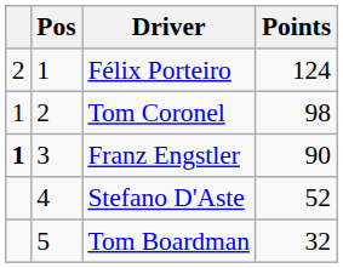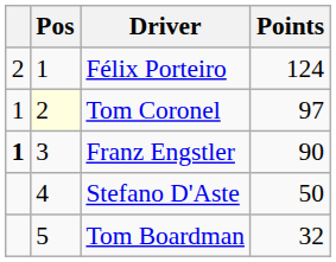 <table class="wikitable" style="font-size: 95%;">
 <tr>
 <th></th>
 <th>Pos</th>
 <th>Driver</th>
 <th>Points</th>
 </tr>
 <tr>
 <td align="left"> 2</td>
 <td>1</td>
 <td> <a href='#'>Félix Porteiro</a></td>
 <td align="right">124</td>
 </tr>
 <tr>
 <td align="left"> 1</td>
-<td>2</td>
+<td style="background: lightyellow;">2</td>
 <td> <a href='#'>Tom Coronel</a></td>
-<td align="right">98</td>
+<td align="right">97</td>
 </tr>
 <tr>
 <td align="left"><strong> 1</strong></td>
 <td>3</td>
 <td> <a href='#'>Franz Engstler</a></td>
 <td align="right">90</td>
 </tr>
 <tr>
 <td align="left"></td>
 <td>4</td>
 <td> <a href='#'>Stefano D'Aste</a></td>
-<td align="right">52</td>
+<td align="right">50</td>
 </tr>
 <tr>
 <td align="left"></td>
 <td>5</td>
 <td> <a href='#'>Tom Boardman</a></td>
 <td align="right">32</td>
 </tr>
 </table>
